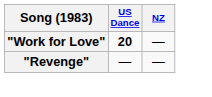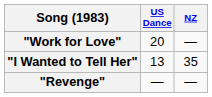 <table class="wikitable plainrowheaders">
 <tr>
 <th scope="col">Song (1983)</th>
 <th style="width:3em;font-size:75%"><a href='#'>US<br>Dance</a><br></th>
 <th style="width:3em;font-size:75%"><a href='#'>NZ</a><br></th>
 </tr>
 <tr>
 <th scope="row">"Work for Love"</th>
-<td style="text-align:center;"><strong>20</strong></td>
+<td style="text-align:center;">20</td>
 <td style="text-align:center;">—</td>
+</tr>
+<tr>
+<th scope="row">"I Wanted to Tell Her"</th>
+<td style="text-align:center;">13</td>
+<td style="text-align:center;">35</td>
 </tr>
 <tr>
 <th scope="row">"Revenge"</th>
 <td style="text-align:center;">—</td>
 <td style="text-align:center;">—</td>
 </tr>
 </table>
